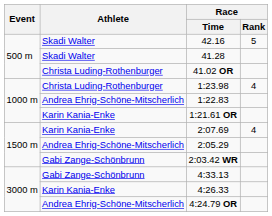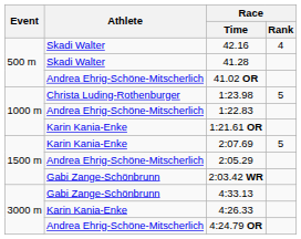 <table class="wikitable" border="1" style="font-size:90%">
 <tr>
 <th rowspan=2>Event</th>
 <th rowspan=2>Athlete</th>
 <th colspan=2>Race</th>
 </tr>
 <tr>
 <th>Time</th>
 <th>Rank</th>
 </tr>
 <tr>
 <td rowspan=3>500 m</td>
 <td><a href='#'>Skadi Walter</a></td>
 <td align=center>42.16</td>
-<td align=center>5</td>
+<td align=center>4</td>
 </tr>
 <tr>
 <td><a href='#'>Skadi Walter</a></td>
 <td align=center>41.28</td>
 <td align=center></td>
 </tr>
 <tr>
-<td><a href='#'>Christa Luding-Rothenburger</a></td>
+<td><a href='#'>Andrea Ehrig-Schöne-Mitscherlich</a></td>
 <td align=center>41.02 <strong>OR</strong></td>
 <td align=center></td>
 </tr>
 <tr>
 <td rowspan=3>1000 m</td>
 <td><a href='#'>Christa Luding-Rothenburger</a></td>
 <td align=center>1:23.98</td>
-<td align=center>4</td>
+<td align=center>5</td>
 </tr>
 <tr>
 <td><a href='#'>Andrea Ehrig-Schöne-Mitscherlich</a></td>
 <td align=center>1:22.83</td>
 <td align=center></td>
 </tr>
 <tr>
 <td><a href='#'>Karin Kania-Enke</a></td>
 <td align=center>1:21.61 <strong>OR</strong></td>
 <td align=center></td>
 </tr>
 <tr>
 <td rowspan=3>1500 m</td>
 <td><a href='#'>Karin Kania-Enke</a></td>
 <td align=center>2:07.69</td>
-<td align=center>4</td>
+<td align=center>5</td>
 </tr>
 <tr>
 <td><a href='#'>Andrea Ehrig-Schöne-Mitscherlich</a></td>
 <td align=center>2:05.29</td>
 <td align=center></td>
 </tr>
 <tr>
 <td><a href='#'>Gabi Zange-Schönbrunn</a></td>
 <td align=center>2:03.42 <strong>WR</strong></td>
 <td align=center></td>
 </tr>
 <tr>
 <td rowspan=3>3000 m</td>
 <td><a href='#'>Gabi Zange-Schönbrunn</a></td>
 <td align=center>4:33.13</td>
 <td align=center></td>
 </tr>
 <tr>
 <td><a href='#'>Karin Kania-Enke</a></td>
 <td align=center>4:26.33</td>
 <td align=center></td>
 </tr>
 <tr>
 <td><a href='#'>Andrea Ehrig-Schöne-Mitscherlich</a></td>
 <td align=center>4:24.79 <strong>OR</strong></td>
 <td align=center></td>
 </tr>
 </table>
